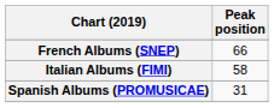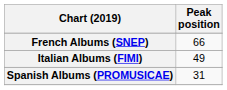 <table class="wikitable sortable plainrowheaders" style="text-align:center">
 <tr>
 <th scope="col">Chart (2019)</th>
 <th scope="col">Peak<br>position</th>
 </tr>
 <tr>
 </tr>
 <tr>
 </tr>
 <tr>
 </tr>
 <tr>
 </tr>
 <tr>
 </tr>
 <tr>
 <th scope="row">French Albums (<a href='#'>SNEP</a>)</th>
 <td>66</td>
 </tr>
 <tr>
 </tr>
 <tr>
 </tr>
 <tr>
 <th scope="row">Italian Albums (<a href='#'>FIMI</a>)</th>
-<td>58</td>
+<td>49</td>
 </tr>
 <tr>
 </tr>
 <tr>
 <th scope="row">Spanish Albums (<a href='#'>PROMUSICAE</a>)</th>
 <td>31</td>
 </tr>
 <tr>
 </tr>
 <tr>
 </tr>
 <tr>
 </tr>
 </table>
